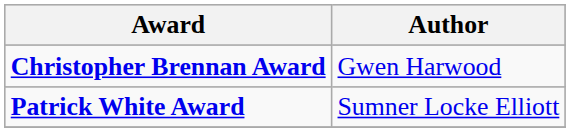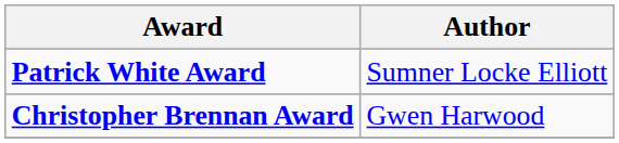 <table class="wikitable">
 <tr>
 <th>Award</th>
 <th>Author</th>
 </tr>
 <tr>
+<td><strong><a href='#'>Patrick White Award</a></strong></td>
+<td><a href='#'>Sumner Locke Elliott</a></td>
+</tr>
+<tr>
 <td><strong><a href='#'>Christopher Brennan Award</a></strong></td>
 <td><a href='#'>Gwen Harwood</a></td>
 </tr>
 <tr>
-<td><strong><a href='#'>Patrick White Award</a></strong></td>
-<td><a href='#'>Sumner Locke Elliott</a></td>
-</tr>
-<tr>
 </tr>
 </table>
